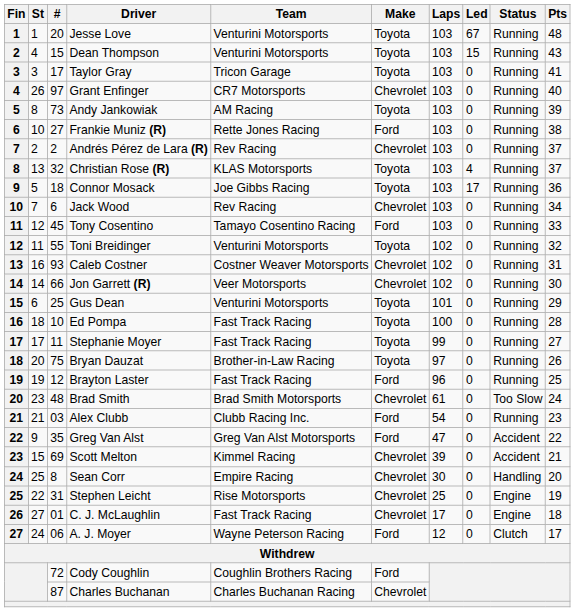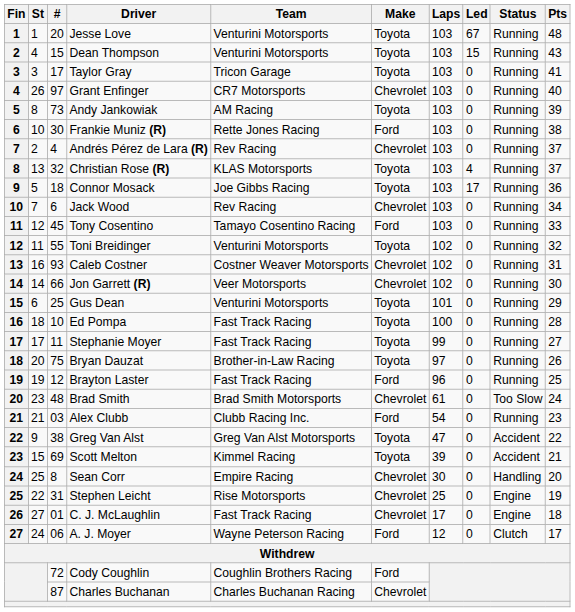 <table class="wikitable" style="font-size:95%">
 <tr>
 <th>Fin</th>
 <th>St</th>
 <th>#</th>
 <th>Driver</th>
 <th>Team</th>
 <th>Make</th>
 <th>Laps</th>
 <th>Led</th>
 <th>Status</th>
 <th>Pts</th>
 </tr>
 <tr>
 <th>1</th>
 <td>1</td>
 <td>20</td>
 <td>Jesse Love</td>
 <td>Venturini Motorsports</td>
 <td>Toyota</td>
 <td>103</td>
 <td>67</td>
 <td>Running</td>
 <td>48</td>
 </tr>
 <tr>
 <th>2</th>
 <td>4</td>
 <td>15</td>
 <td>Dean Thompson</td>
 <td>Venturini Motorsports</td>
 <td>Toyota</td>
 <td>103</td>
 <td>15</td>
 <td>Running</td>
 <td>43</td>
 </tr>
 <tr>
 <th>3</th>
 <td>3</td>
 <td>17</td>
 <td>Taylor Gray</td>
 <td>Tricon Garage</td>
 <td>Toyota</td>
 <td>103</td>
 <td>0</td>
 <td>Running</td>
 <td>41</td>
 </tr>
 <tr>
 <th>4</th>
 <td>26</td>
 <td>97</td>
 <td>Grant Enfinger</td>
 <td>CR7 Motorsports</td>
 <td>Chevrolet</td>
 <td>103</td>
 <td>0</td>
 <td>Running</td>
 <td>40</td>
 </tr>
 <tr>
 <th>5</th>
 <td>8</td>
 <td>73</td>
 <td>Andy Jankowiak</td>
 <td>AM Racing</td>
 <td>Toyota</td>
 <td>103</td>
 <td>0</td>
 <td>Running</td>
 <td>39</td>
 </tr>
 <tr>
 <th>6</th>
 <td>10</td>
-<td>27</td>
+<td>30</td>
 <td>Frankie Muniz <strong>(R)</strong></td>
 <td>Rette Jones Racing</td>
 <td>Ford</td>
 <td>103</td>
 <td>0</td>
 <td>Running</td>
 <td>38</td>
 </tr>
 <tr>
 <th>7</th>
 <td>2</td>
-<td>2</td>
+<td>4</td>
 <td>Andrés Pérez de Lara <strong>(R)</strong></td>
 <td>Rev Racing</td>
 <td>Chevrolet</td>
 <td>103</td>
 <td>0</td>
 <td>Running</td>
 <td>37</td>
 </tr>
 <tr>
 <th>8</th>
 <td>13</td>
 <td>32</td>
 <td>Christian Rose <strong>(R)</strong></td>
 <td>KLAS Motorsports</td>
 <td>Toyota</td>
 <td>103</td>
 <td>4</td>
 <td>Running</td>
 <td>37</td>
 </tr>
 <tr>
 <th>9</th>
 <td>5</td>
 <td>18</td>
 <td>Connor Mosack</td>
 <td>Joe Gibbs Racing</td>
 <td>Toyota</td>
 <td>103</td>
 <td>17</td>
 <td>Running</td>
 <td>36</td>
 </tr>
 <tr>
 <th>10</th>
 <td>7</td>
 <td>6</td>
 <td>Jack Wood</td>
 <td>Rev Racing</td>
 <td>Chevrolet</td>
 <td>103</td>
 <td>0</td>
 <td>Running</td>
 <td>34</td>
 </tr>
 <tr>
 <th>11</th>
 <td>12</td>
 <td>45</td>
 <td>Tony Cosentino</td>
 <td>Tamayo Cosentino Racing</td>
 <td>Ford</td>
 <td>103</td>
 <td>0</td>
 <td>Running</td>
 <td>33</td>
 </tr>
 <tr>
 <th>12</th>
 <td>11</td>
 <td>55</td>
 <td>Toni Breidinger</td>
 <td>Venturini Motorsports</td>
 <td>Toyota</td>
 <td>102</td>
 <td>0</td>
 <td>Running</td>
 <td>32</td>
 </tr>
 <tr>
 <th>13</th>
 <td>16</td>
 <td>93</td>
 <td>Caleb Costner</td>
 <td>Costner Weaver Motorsports</td>
 <td>Chevrolet</td>
 <td>102</td>
 <td>0</td>
 <td>Running</td>
 <td>31</td>
 </tr>
 <tr>
 <th>14</th>
 <td>14</td>
 <td>66</td>
 <td>Jon Garrett <strong>(R)</strong></td>
 <td>Veer Motorsports</td>
 <td>Chevrolet</td>
 <td>102</td>
 <td>0</td>
 <td>Running</td>
 <td>30</td>
 </tr>
 <tr>
 <th>15</th>
 <td>6</td>
 <td>25</td>
 <td>Gus Dean</td>
 <td>Venturini Motorsports</td>
 <td>Toyota</td>
 <td>101</td>
 <td>0</td>
 <td>Running</td>
 <td>29</td>
 </tr>
 <tr>
 <th>16</th>
 <td>18</td>
 <td>10</td>
 <td>Ed Pompa</td>
 <td>Fast Track Racing</td>
 <td>Toyota</td>
 <td>100</td>
 <td>0</td>
 <td>Running</td>
 <td>28</td>
 </tr>
 <tr>
 <th>17</th>
 <td>17</td>
 <td>11</td>
 <td>Stephanie Moyer</td>
 <td>Fast Track Racing</td>
 <td>Toyota</td>
 <td>99</td>
 <td>0</td>
 <td>Running</td>
 <td>27</td>
 </tr>
 <tr>
 <th>18</th>
 <td>20</td>
 <td>75</td>
 <td>Bryan Dauzat</td>
 <td>Brother-in-Law Racing</td>
 <td>Toyota</td>
 <td>97</td>
 <td>0</td>
 <td>Running</td>
 <td>26</td>
 </tr>
 <tr>
 <th>19</th>
 <td>19</td>
 <td>12</td>
 <td>Brayton Laster</td>
 <td>Fast Track Racing</td>
 <td>Ford</td>
 <td>96</td>
 <td>0</td>
 <td>Running</td>
 <td>25</td>
 </tr>
 <tr>
 <th>20</th>
 <td>23</td>
 <td>48</td>
 <td>Brad Smith</td>
 <td>Brad Smith Motorsports</td>
 <td>Chevrolet</td>
 <td>61</td>
 <td>0</td>
 <td>Too Slow</td>
 <td>24</td>
 </tr>
 <tr>
 <th>21</th>
 <td>21</td>
 <td>03</td>
 <td>Alex Clubb</td>
 <td>Clubb Racing Inc.</td>
 <td>Ford</td>
 <td>54</td>
 <td>0</td>
 <td>Running</td>
 <td>23</td>
 </tr>
 <tr>
 <th>22</th>
 <td>9</td>
-<td>35</td>
+<td>38</td>
 <td>Greg Van Alst</td>
 <td>Greg Van Alst Motorsports</td>
-<td>Ford</td>
+<td>Toyota</td>
 <td>47</td>
 <td>0</td>
 <td>Accident</td>
 <td>22</td>
 </tr>
 <tr>
 <th>23</th>
 <td>15</td>
 <td>69</td>
 <td>Scott Melton</td>
 <td>Kimmel Racing</td>
-<td>Chevrolet</td>
+<td>Toyota</td>
 <td>39</td>
 <td>0</td>
 <td>Accident</td>
 <td>21</td>
 </tr>
 <tr>
 <th>24</th>
 <td>25</td>
 <td>8</td>
 <td>Sean Corr</td>
 <td>Empire Racing</td>
 <td>Chevrolet</td>
 <td>30</td>
 <td>0</td>
 <td>Handling</td>
 <td>20</td>
 </tr>
 <tr>
 <th>25</th>
 <td>22</td>
 <td>31</td>
 <td>Stephen Leicht</td>
 <td>Rise Motorsports</td>
 <td>Chevrolet</td>
 <td>25</td>
 <td>0</td>
 <td>Engine</td>
 <td>19</td>
 </tr>
 <tr>
 <th>26</th>
 <td>27</td>
 <td>01</td>
 <td>C. J. McLaughlin</td>
 <td>Fast Track Racing</td>
 <td>Chevrolet</td>
 <td>17</td>
 <td>0</td>
 <td>Engine</td>
 <td>18</td>
 </tr>
 <tr>
 <th>27</th>
 <td>24</td>
 <td>06</td>
 <td>A. J. Moyer</td>
 <td>Wayne Peterson Racing</td>
 <td>Ford</td>
 <td>12</td>
 <td>0</td>
 <td>Clutch</td>
 <td>17</td>
 </tr>
 <tr>
 <th colspan="10">Withdrew</th>
 </tr>
 <tr>
 <th colspan="2" rowspan="2"></th>
 <td>72</td>
 <td>Cody Coughlin</td>
 <td>Coughlin Brothers Racing</td>
 <td>Ford</td>
 <th colspan="4" rowspan="2"></th>
 </tr>
 <tr>
 <td>87</td>
 <td>Charles Buchanan</td>
 <td>Charles Buchanan Racing</td>
 <td>Chevrolet</td>
 </tr>
 <tr>
 <th colspan="10"></th>
 </tr>
 </table>
